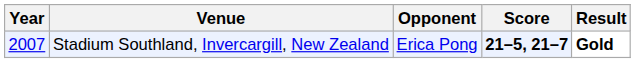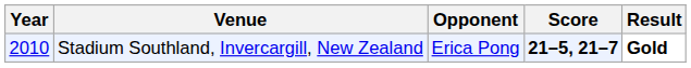 <table class="sortable wikitable" style="font-size: 90%;">
 <tr>
 <th>Year</th>
 <th>Venue</th>
 <th>Opponent</th>
 <th>Score</th>
 <th>Result</th>
 </tr>
 <tr style="background:#ECF2FF">
-<td align="center"><a href='#'>2007</a></td>
+<td align="center"><a href='#'>2010</a></td>
 <td align="left">Stadium Southland, <a href='#'>Invercargill</a>, <a href='#'>New Zealand</a></td>
 <td align="left"> <a href='#'>Erica Pong</a></td>
 <td align="left"><strong>21–5, 21–7</strong></td>
 <td style="text-align:left; background:white"> <strong>Gold</strong></td>
 </tr>
 </table>
